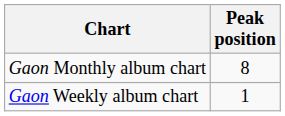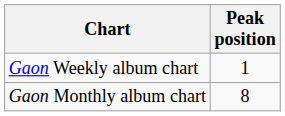 <table class="wikitable sortable">
 <tr>
 <th>Chart</th>
 <th>Peak<br>position</th>
 </tr>
 <tr>
+<td><em><a href='#'>Gaon</a></em> Weekly album chart</td>
+<td align="center">1</td>
+</tr>
+<tr>
 <td><em>Gaon</em> Monthly album chart</td>
 <td align="center">8</td>
 </tr>
-<tr>
-<td><em><a href='#'>Gaon</a></em> Weekly album chart</td>
-<td align="center">1</td>
-</tr>
 </table>
